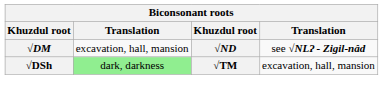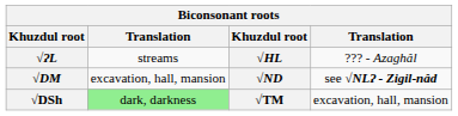 <table class="wikitable" style="text-align: center; margin-left: auto; margin-right: auto; border: none;">
 <tr>
 <th colspan="4">Biconsonant roots</th>
 </tr>
 <tr>
 <th>Khuzdul root</th>
 <th>Translation</th>
 <th>Khuzdul root</th>
 <th>Translation</th>
+</tr>
+<tr>
+<th>√<em>ʔL</em></th>
+<td>streams</td>
+<th>√<em>HL</em></th>
+<td>??? - <em>Azaghâl</em></td>
 </tr>
 <tr>
 <th>√<em>DM</em></th>
 <td>excavation, hall, mansion</td>
 <th>√<em>ND</em></th>
 <td>see <strong>√<em>NLʔ<strong><em> - </em>Zigil-nâd<em></td>
 </tr>
 <tr>
 <th>√</em>DSh<em></th>
 <td style="background: lightgreen;">dark, darkness</td>
 <th>√</em>TM<em></th>
 <td>excavation, hall, mansion</td>
 </tr>
 <tr>
 </tr>
 </table>
